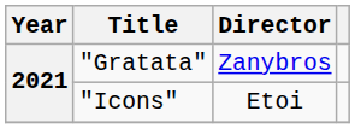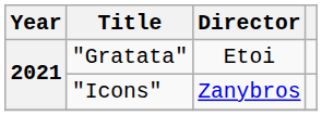 <table class="wikitable plainrowheaders">
 <tr>
 <th scope="col">Year</th>
 <th scope="col">Title</th>
 <th scope="col">Director</th>
 <th scope="col"></th>
 </tr>
 <tr>
 <th rowspan="2" scope="row">2021</th>
 <td>"Gratata"</td>
-<td style="text-align:center"><a href='#'>Zanybros</a></td>
+<td style="text-align:center">Etoi</td>
 <td style="text-align:center"></td>
 </tr>
 <tr>
 <td>"Icons"</td>
-<td style="text-align:center">Etoi</td>
+<td style="text-align:center"><a href='#'>Zanybros</a></td>
 <td style="text-align:center"></td>
 </tr>
 <tr>
 </tr>
 </table>
